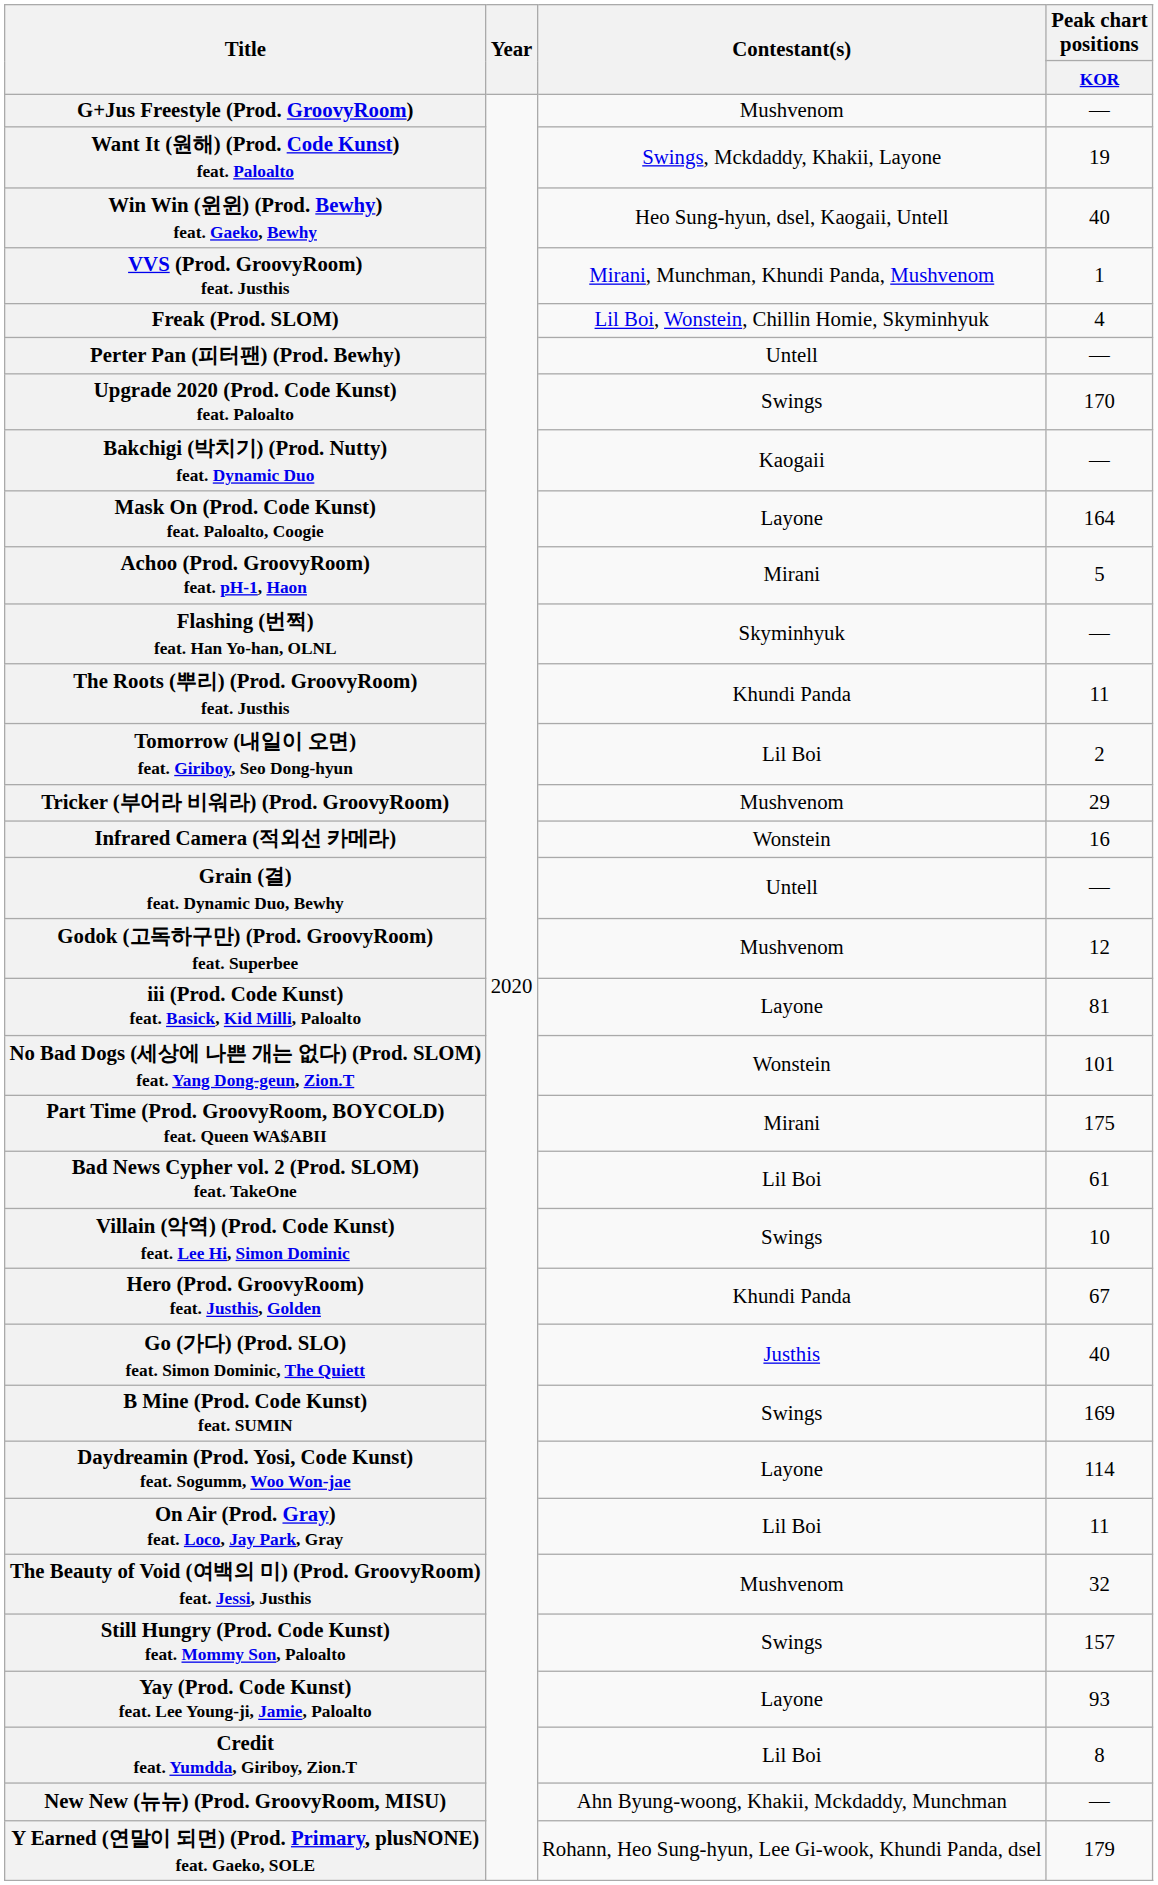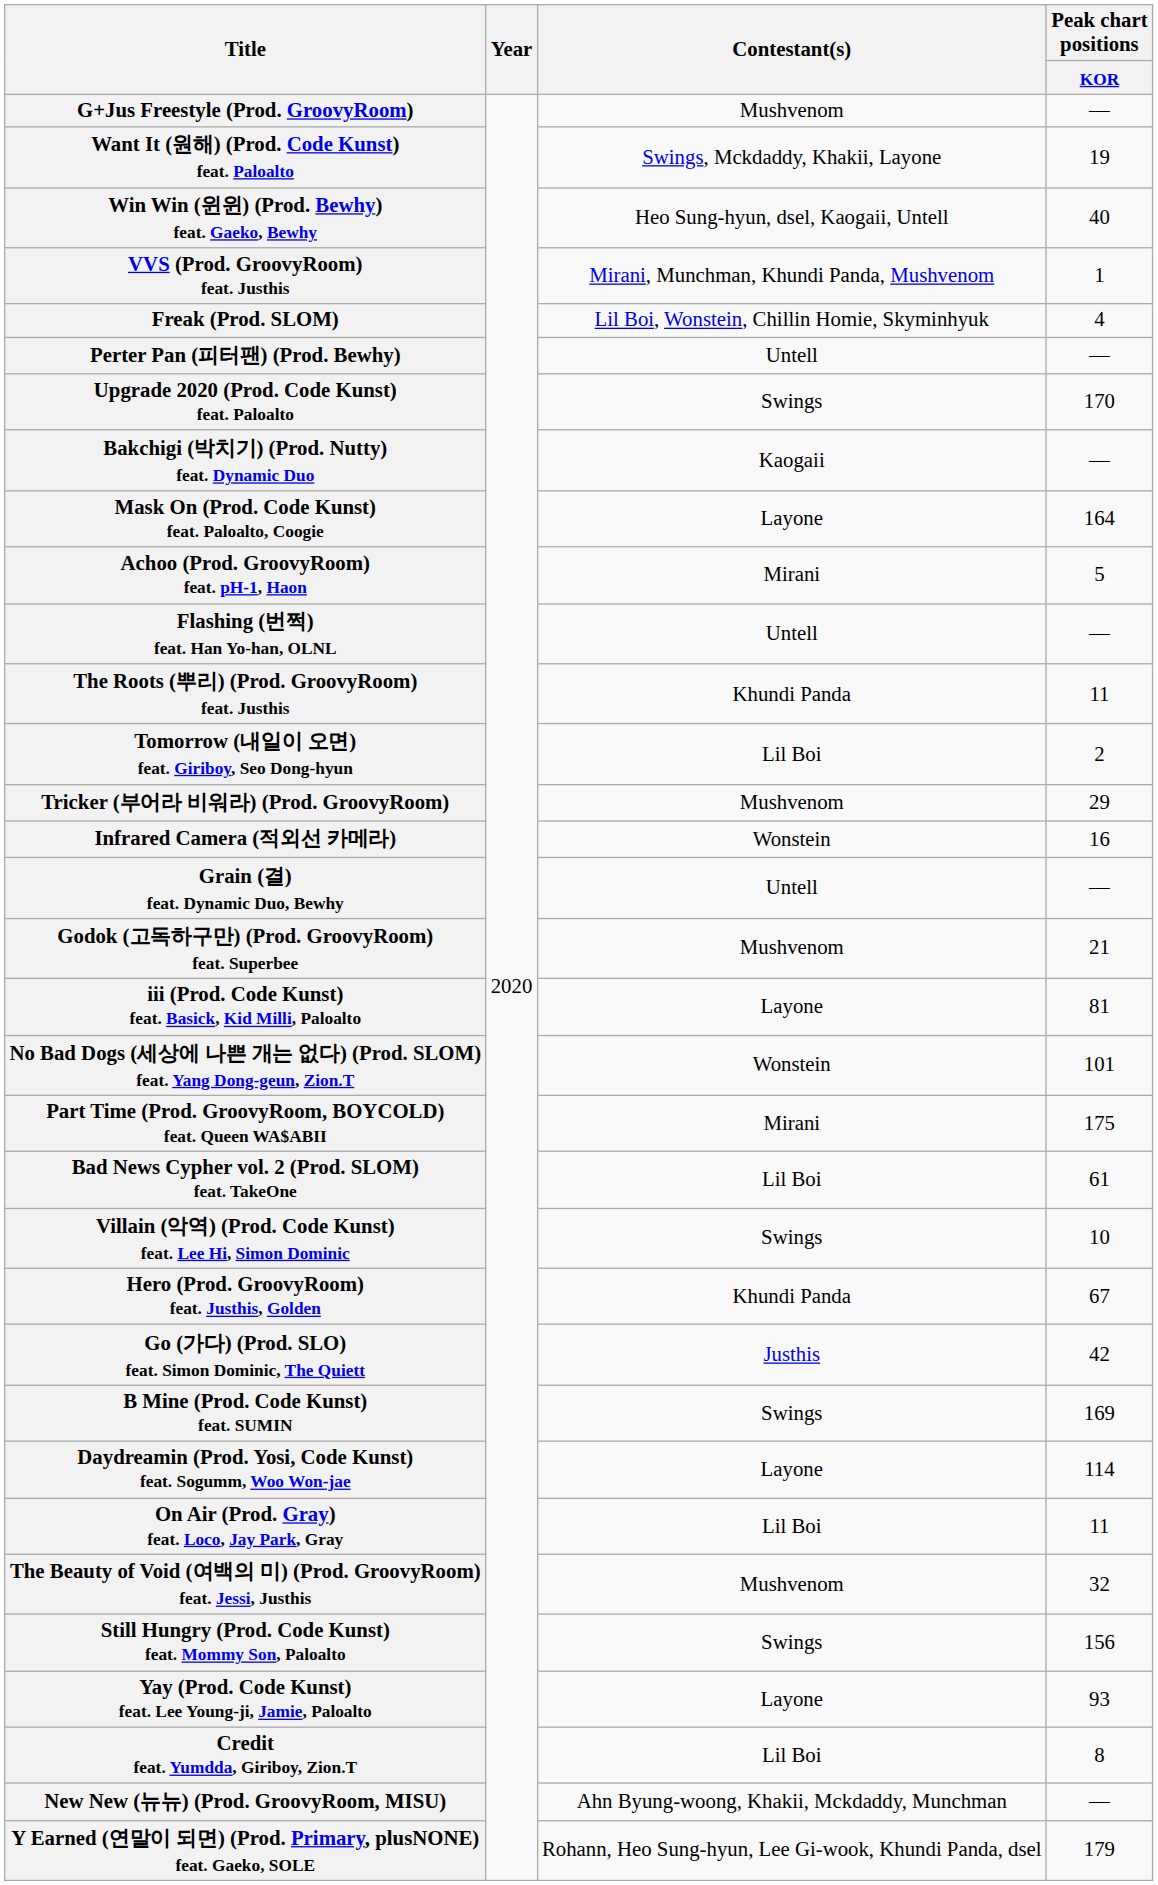 <table class="wikitable plainrowheaders" style="text-align:center">
 <tr>
 <th scope="col" rowspan="2">Title</th>
 <th scope="col" rowspan="2">Year</th>
 <th scope="col" rowspan="2">Contestant(s)</th>
 <th scope="col" colspan="1">Peak chart <br> positions</th>
 </tr>
 <tr>
 <th><small><a href='#'>KOR</a></small><br></th>
 </tr>
 <tr>
 <th scope="row">G+Jus Freestyle (Prod. <a href='#'>GroovyRoom</a>)</th>
 <td rowspan="33">2020</td>
 <td>Mushvenom</td>
 <td>—</td>
 </tr>
 <tr>
 <th scope="row">Want It (원해) (Prod. <a href='#'>Code Kunst</a>)<br><small>feat. <a href='#'>Paloalto</a></small></th>
 <td><a href='#'>Swings</a>, Mckdaddy, Khakii, Layone</td>
 <td>19</td>
 </tr>
 <tr>
 <th scope="row">Win Win (윈윈) (Prod. <a href='#'>Bewhy</a>)<br><small>feat. <a href='#'>Gaeko</a>, <a href='#'>Bewhy</a></small></th>
 <td>Heo Sung-hyun, dsel, Kaogaii, Untell</td>
 <td>40</td>
 </tr>
 <tr>
 <th scope="row"><a href='#'>VVS</a> (Prod. GroovyRoom)<br><small>feat. Justhis</small></th>
 <td><a href='#'>Mirani</a>, Munchman, Khundi Panda, <a href='#'>Mushvenom</a></td>
 <td>1</td>
 </tr>
 <tr>
 <th scope="row">Freak (Prod. SLOM)</th>
 <td><a href='#'>Lil Boi</a>, <a href='#'>Wonstein</a>, Chillin Homie, Skyminhyuk</td>
 <td>4</td>
 </tr>
 <tr>
 <th scope="row">Perter Pan (피터팬) (Prod. Bewhy)</th>
 <td>Untell</td>
 <td>—</td>
 </tr>
 <tr>
 <th scope="row">Upgrade 2020 (Prod. Code Kunst)<br><small>feat. Paloalto</small></th>
 <td>Swings</td>
 <td>170</td>
 </tr>
 <tr>
 <th scope="row">Bakchigi (박치기) (Prod. Nutty)<br><small>feat. <a href='#'>Dynamic Duo</a><br></small></th>
 <td>Kaogaii</td>
 <td>—</td>
 </tr>
 <tr>
 <th scope="row">Mask On (Prod. Code Kunst)<br><small>feat. Paloalto, Coogie</small></th>
 <td>Layone</td>
 <td>164</td>
 </tr>
 <tr>
 <th scope="row">Achoo (Prod. GroovyRoom)<br><small>feat. <a href='#'>pH-1</a>, <a href='#'>Haon</a></small></th>
 <td>Mirani</td>
 <td>5</td>
 </tr>
 <tr>
 <th scope="row">Flashing (번쩍)<br><small>feat. Han Yo-han, OLNL</small></th>
-<td>Skyminhyuk</td>
+<td>Untell</td>
 <td>—</td>
 </tr>
 <tr>
 <th scope="row">The Roots (뿌리) (Prod. GroovyRoom)<br><small>feat. Justhis</small></th>
 <td>Khundi Panda</td>
 <td>11</td>
 </tr>
 <tr>
 <th scope="row">Tomorrow (내일이 오면)<br><small>feat. <a href='#'>Giriboy</a>, Seo Dong-hyun</small></th>
 <td>Lil Boi</td>
 <td>2</td>
 </tr>
 <tr>
 <th scope="row">Tricker (부어라 비워라) (Prod. GroovyRoom)</th>
 <td>Mushvenom</td>
 <td>29</td>
 </tr>
 <tr>
 <th scope="row">Infrared Camera (적외선 카메라)</th>
 <td>Wonstein</td>
 <td>16</td>
 </tr>
 <tr>
 <th scope="row">Grain (결) <br><small>feat. Dynamic Duo, Bewhy</small></th>
 <td>Untell</td>
 <td>—</td>
 </tr>
 <tr>
 <th scope="row">Godok (고독하구만) (Prod. GroovyRoom)<br><small>feat. Superbee</small></th>
 <td>Mushvenom</td>
-<td>12</td>
+<td>21</td>
 </tr>
 <tr>
 <th scope="row">iii (Prod. Code Kunst)<br><small>feat. <a href='#'>Basick</a>, <a href='#'>Kid Milli</a>, Paloalto</small></th>
 <td>Layone</td>
 <td>81</td>
 </tr>
 <tr>
 <th scope="row">No Bad Dogs (세상에 나쁜 개는 없다) (Prod. SLOM)<br><small>feat. <a href='#'>Yang Dong-geun</a>, <a href='#'>Zion.T</a></small></th>
 <td>Wonstein</td>
 <td>101</td>
 </tr>
 <tr>
 <th scope="row">Part Time (Prod. GroovyRoom, BOYCOLD)<br><small>feat. Queen WA$ABII</small></th>
 <td>Mirani</td>
 <td>175</td>
 </tr>
 <tr>
 <th scope="row">Bad News Cypher vol. 2 (Prod. SLOM)<br><small>feat. TakeOne</small></th>
 <td>Lil Boi</td>
 <td>61</td>
 </tr>
 <tr>
 <th scope="row">Villain (악역) (Prod. Code Kunst)<br><small>feat. <a href='#'>Lee Hi</a>, <a href='#'>Simon Dominic</a></small></th>
 <td>Swings</td>
 <td>10</td>
 </tr>
 <tr>
 <th scope="row">Hero (Prod. GroovyRoom)<br><small>feat. <a href='#'>Justhis</a>, <a href='#'>Golden</a></small></th>
 <td>Khundi Panda</td>
 <td>67</td>
 </tr>
 <tr>
 <th scope="row">Go (가다) (Prod. SLO)<br><small>feat. Simon Dominic, <a href='#'>The Quiett</a></small></th>
 <td><a href='#'>Justhis</a></td>
-<td>40</td>
+<td>42</td>
 </tr>
 <tr>
 <th scope="row">B Mine (Prod. Code Kunst)<br><small>feat. SUMIN</small></th>
 <td>Swings</td>
 <td>169</td>
 </tr>
 <tr>
 <th scope="row">Daydreamin (Prod. Yosi, Code Kunst)<br><small>feat. Sogumm, <a href='#'>Woo Won-jae</a></small></th>
 <td>Layone</td>
 <td>114</td>
 </tr>
 <tr>
 <th scope="row">On Air (Prod. <a href='#'>Gray</a>)<br><small>feat. <a href='#'>Loco</a>, <a href='#'>Jay Park</a>, Gray</small></th>
 <td>Lil Boi</td>
 <td>11</td>
 </tr>
 <tr>
 <th scope="row">The Beauty of Void (여백의 미) (Prod. GroovyRoom)<br><small>feat. <a href='#'>Jessi</a>, Justhis</small></th>
 <td>Mushvenom</td>
 <td>32</td>
 </tr>
 <tr>
 <th scope="row">Still Hungry (Prod. Code Kunst)<br><small>feat. <a href='#'>Mommy Son</a>, Paloalto</small></th>
 <td>Swings</td>
-<td>157</td>
+<td>156</td>
 </tr>
 <tr>
 <th scope="row">Yay (Prod. Code Kunst)<br><small>feat. Lee Young-ji, <a href='#'>Jamie</a>, Paloalto</small></th>
 <td>Layone</td>
 <td>93</td>
 </tr>
 <tr>
 <th scope="row">Credit<br><small>feat. <a href='#'>Yumdda</a>, Giriboy, Zion.T</small></th>
 <td>Lil Boi</td>
 <td>8</td>
 </tr>
 <tr>
 <th scope="row">New New (뉴뉴) (Prod. GroovyRoom, MISU)</th>
 <td>Ahn Byung-woong, Khakii, Mckdaddy, Munchman</td>
 <td>—</td>
 </tr>
 <tr>
 <th scope="row">Y Earned (연말이 되면) (Prod. <a href='#'>Primary</a>, plusNONE)<br><small>feat. Gaeko, SOLE</small></th>
 <td>Rohann, Heo Sung-hyun, Lee Gi-wook, Khundi Panda, dsel</td>
 <td>179</td>
 </tr>
 <tr>
 </tr>
 </table>
